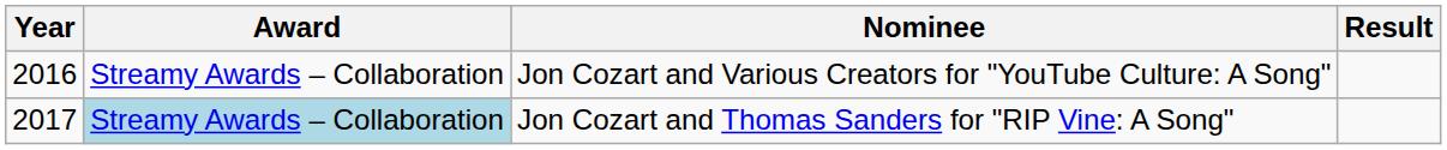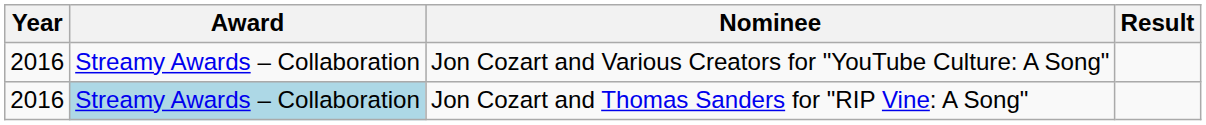 <table class="wikitable sortable">
 <tr>
 <th>Year</th>
 <th>Award</th>
 <th>Nominee</th>
 <th>Result</th>
 </tr>
 <tr>
 <td>2016</td>
 <td><a href='#'>Streamy Awards</a> – Collaboration</td>
 <td>Jon Cozart and Various Creators for "YouTube Culture: A Song"</td>
 <td></td>
 </tr>
 <tr>
-<td>2017</td>
+<td>2016</td>
 <td style="background: lightblue;"><a href='#'>Streamy Awards</a> – Collaboration</td>
 <td>Jon Cozart and <a href='#'>Thomas Sanders</a> for "RIP <a href='#'>Vine</a>: A Song"</td>
 <td></td>
 </tr>
 </table>
